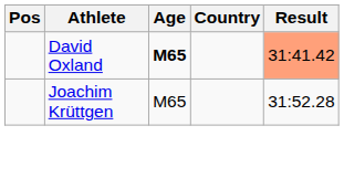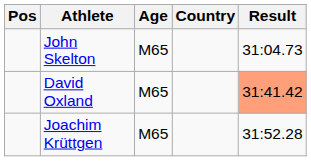 <table class="wikitable"  style="text-align:center; width:50%;">
 <tr>
 <th>Pos</th>
 <th>Athlete</th>
 <th>Age</th>
 <th>Country</th>
 <th>Result</th>
 </tr>
 <tr>
 <td align=center></td>
+<td align=left><a href='#'>John Skelton</a></td>
+<td align=left>M65</td>
+<td align=left></td>
+<td>31:04.73</td>
+</tr>
+<tr>
+<td align=center></td>
 <td align=left><a href='#'>David Oxland</a></td>
-<td align=left><strong>M65</strong></td>
+<td align=left>M65</td>
 <td align=left></td>
 <td style="background: lightsalmon;">31:41.42</td>
 </tr>
 <tr>
 <td align=center></td>
 <td align=left><a href='#'>Joachim Krüttgen</a></td>
 <td align=left>M65</td>
 <td align=left></td>
 <td>31:52.28</td>
 </tr>
 </table>
